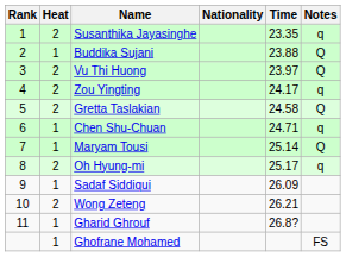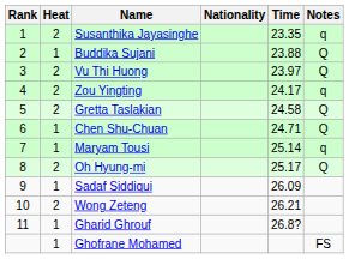 <table class="wikitable sortable" style="text-align:center; font-size:95%">
 <tr>
 <th>Rank</th>
 <th>Heat</th>
 <th>Name</th>
 <th>Nationality</th>
 <th>Time</th>
 <th>Notes</th>
 </tr>
 <tr bgcolor=ccffcc>
 <td>1</td>
 <td>2</td>
 <td align=left><a href='#'>Susanthika Jayasinghe</a></td>
 <td align=left></td>
 <td>23.35</td>
 <td>q</td>
 </tr>
 <tr bgcolor=ccffcc>
 <td>2</td>
 <td>1</td>
 <td align=left><a href='#'>Buddika Sujani</a></td>
 <td align=left></td>
 <td>23.88</td>
 <td>Q</td>
 </tr>
 <tr bgcolor=ccffcc>
 <td>3</td>
 <td>2</td>
 <td align=left><a href='#'>Vu Thi Huong</a></td>
 <td align=left></td>
 <td>23.97</td>
 <td>Q</td>
 </tr>
 <tr bgcolor=ccffcc>
 <td>4</td>
 <td>2</td>
 <td align=left><a href='#'>Zou Yingting</a></td>
 <td align=left></td>
 <td>24.17</td>
 <td>q</td>
 </tr>
 <tr bgcolor=ddffdd>
 <td>5</td>
 <td>2</td>
 <td align=left><a href='#'>Gretta Taslakian</a></td>
 <td align=left></td>
 <td>24.58</td>
 <td>Q</td>
 </tr>
 <tr bgcolor=ccffcc>
 <td>6</td>
 <td>1</td>
 <td align=left><a href='#'>Chen Shu-Chuan</a></td>
 <td align=left></td>
 <td>24.71</td>
-<td>q</td>
+<td>Q</td>
 </tr>
 <tr bgcolor=ccffcc>
 <td>7</td>
 <td>1</td>
 <td align=left><a href='#'>Maryam Tousi</a></td>
 <td align=left></td>
 <td>25.14</td>
-<td>Q</td>
+<td>q</td>
 </tr>
 <tr bgcolor=ddffdd>
 <td>8</td>
 <td>2</td>
 <td align=left><a href='#'>Oh Hyung-mi</a></td>
 <td align=left></td>
 <td>25.17</td>
-<td>q</td>
+<td>Q</td>
 </tr>
 <tr>
 <td>9</td>
 <td>1</td>
 <td align=left><a href='#'>Sadaf Siddiqui</a></td>
 <td align=left></td>
 <td>26.09</td>
 <td></td>
 </tr>
 <tr>
 <td>10</td>
 <td>2</td>
 <td align=left><a href='#'>Wong Zeteng</a></td>
 <td align=left></td>
 <td>26.21</td>
 <td></td>
 </tr>
 <tr>
 <td>11</td>
 <td>1</td>
 <td align=left><a href='#'>Gharid Ghrouf</a></td>
 <td align=left></td>
 <td>26.8?</td>
 <td></td>
 </tr>
 <tr>
 <td></td>
 <td>1</td>
 <td align=left><a href='#'>Ghofrane Mohamed</a></td>
 <td align=left></td>
 <td></td>
 <td>FS</td>
 </tr>
 </table>
